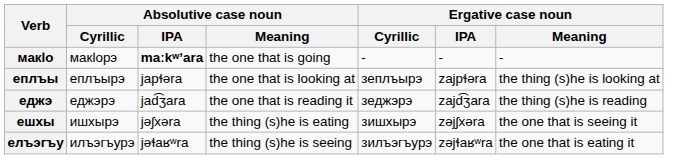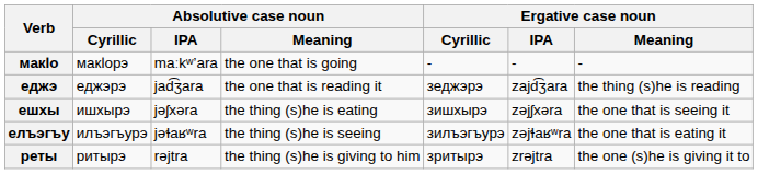 <table class="wikitable" border="1">
 <tr>
 <th rowspan=2>Verb</th>
 <th colspan=3>Absolutive case noun</th>
 <th colspan=3>Ergative case noun</th>
 </tr>
 <tr>
 <th>Cyrillic</th>
 <th>IPA</th>
 <th>Meaning</th>
 <th>Cyrillic</th>
 <th>IPA</th>
 <th>Meaning</th>
 </tr>
 <tr>
 <th>макӏо</th>
 <td>макӏорэ</td>
-<td><strong>maːkʷʼara</strong></td>
+<td>maːkʷʼara</td>
 <td>the one that is going</td>
 <td>-</td>
 <td>-</td>
 <td>-</td>
-</tr>
-<tr>
-<th>еплъы</th>
-<td>еплъырэ</td>
-<td>japɬəra</td>
-<td>the one that is looking at</td>
-<td>зеплъырэ</td>
-<td>zajpɬəra</td>
-<td>the thing (s)he is looking at</td>
 </tr>
 <tr>
 <th>еджэ</th>
 <td>еджэрэ</td>
 <td>jad͡ʒara</td>
 <td>the one that is reading it</td>
 <td>зеджэрэ</td>
 <td>zajd͡ʒara</td>
 <td>the thing (s)he is reading</td>
 </tr>
 <tr>
 <th>ешхы</th>
 <td>ишхырэ</td>
 <td>jəʃxəra</td>
 <td>the thing (s)he is eating</td>
 <td>зишхырэ</td>
 <td>zəjʃxəra</td>
 <td>the one that is seeing it</td>
 </tr>
 <tr>
 <th>елъэгъу</th>
 <td>илъэгъурэ</td>
 <td>jəɬaʁʷra</td>
 <td>the thing (s)he is seeing</td>
 <td>зилъэгъурэ</td>
 <td>zəjɬaʁʷra</td>
 <td>the one that is eating it</td>
 </tr>
+<tr>
+<th>реты</th>
+<td>ритырэ</td>
+<td>rəjtra</td>
+<td>the thing (s)he is giving to him</td>
+<td>зритырэ</td>
+<td>zrəjtra</td>
+<td>the one (s)he is giving it to</td>
+</tr>
 </table>
